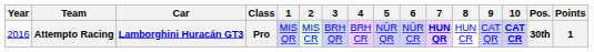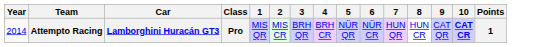 <table class="wikitable" border="1" style="text-align:center; font-size:85%;">
 <tr>
 <th>Year</th>
 <th>Team</th>
 <th>Car</th>
 <th>Class</th>
 <th>1</th>
 <th>2</th>
 <th>3</th>
 <th>4</th>
 <th>5</th>
 <th>6</th>
 <th>7</th>
 <th>8</th>
 <th>9</th>
 <th>10</th>
-<th>Pos.</th>
 <th>Points</th>
 </tr>
 <tr>
-<td><a href='#'>2016</a></td>
+<td><a href='#'>2014</a></td>
 <th nowrap>Attempto Racing</th>
 <th nowrap><a href='#'>Lamborghini Huracán GT3</a></th>
 <th>Pro</th>
 <td style="background:#CFCFFF;"><a href='#'>MIS<br>QR</a><br></td>
 <td style="background:#DFFFDF;"><a href='#'>MIS<br>CR</a><br></td>
 <td style="background:#CFCFFF;"><a href='#'>BRH<br>QR</a><br></td>
 <td style="background:#EFCFFF;"><a href='#'>BRH<br>CR</a><br></td>
 <td style="background:#CFCFFF;"><a href='#'>NÜR<br>QR</a><br></td>
 <td style="background:#CFCFFF;"><a href='#'>NÜR<br>CR</a><br></td>
-<td style="background:#EFCFFF;"><strong><a href='#'>HUN<br>QR</a><br></strong></td>
+<td style="background:#EFCFFF;"><a href='#'>HUN<br>QR</a><br></td>
 <td style="background:#FFFFFF;"><a href='#'>HUN<br>CR</a><br></td>
 <td style="background:#CFCFFF;"><a href='#'>CAT<br>QR</a><br></td>
 <td style="background:#CFCFFF;"><strong><a href='#'>CAT<br>CR</a><br></strong></td>
-<th>30th</th>
 <th>1</th>
 </tr>
 </table>
